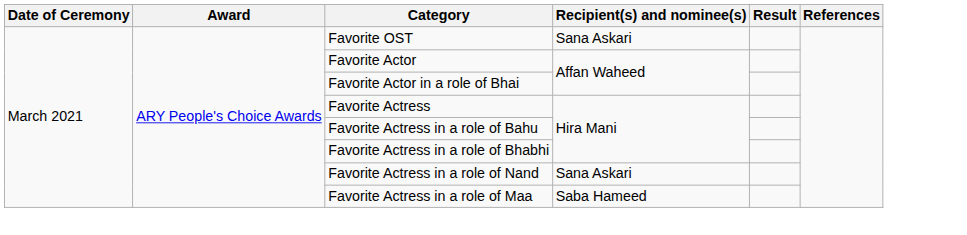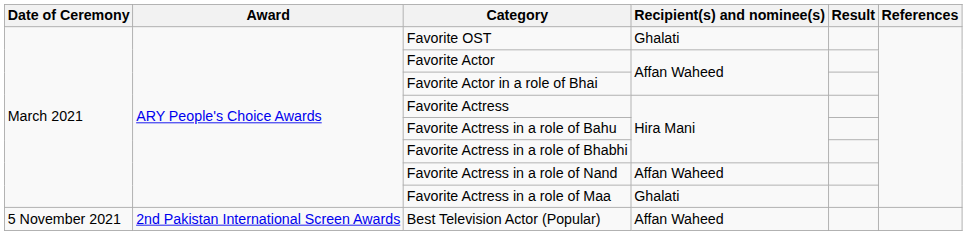 <table class="wikitable sortable">
 <tr>
 <th>Date of Ceremony</th>
 <th>Award</th>
 <th>Category</th>
 <th>Recipient(s) and nominee(s)</th>
 <th>Result</th>
 <th>References</th>
 </tr>
 <tr>
 <td rowspan="8">March 2021</td>
 <td rowspan="8"><a href='#'>ARY People's Choice Awards</a></td>
 <td>Favorite OST</td>
-<td>Sana Askari</td>
+<td>Ghalati</td>
 <td></td>
 <td rowspan="8"></td>
 </tr>
 <tr>
 <td>Favorite Actor</td>
 <td rowspan=2>Affan Waheed</td>
 <td></td>
 </tr>
 <tr>
 <td>Favorite Actor in a role of Bhai</td>
 <td></td>
 </tr>
 <tr>
 <td>Favorite Actress</td>
 <td rowspan=3>Hira Mani</td>
 <td></td>
 </tr>
 <tr>
 <td>Favorite Actress in a role of Bahu</td>
 <td></td>
 </tr>
 <tr>
 <td>Favorite Actress in a role of Bhabhi</td>
 <td></td>
 </tr>
 <tr>
 <td>Favorite Actress in a role of Nand</td>
-<td>Sana Askari</td>
+<td>Affan Waheed</td>
 <td></td>
 </tr>
 <tr>
 <td>Favorite Actress in a role of Maa</td>
-<td>Saba Hameed</td>
+<td>Ghalati</td>
+<td></td>
+</tr>
+<tr>
+<td>5 November 2021</td>
+<td><a href='#'>2nd Pakistan International Screen Awards</a></td>
+<td>Best Television Actor (Popular)</td>
+<td>Affan Waheed</td>
+<td></td>
 <td></td>
 </tr>
 </table>
